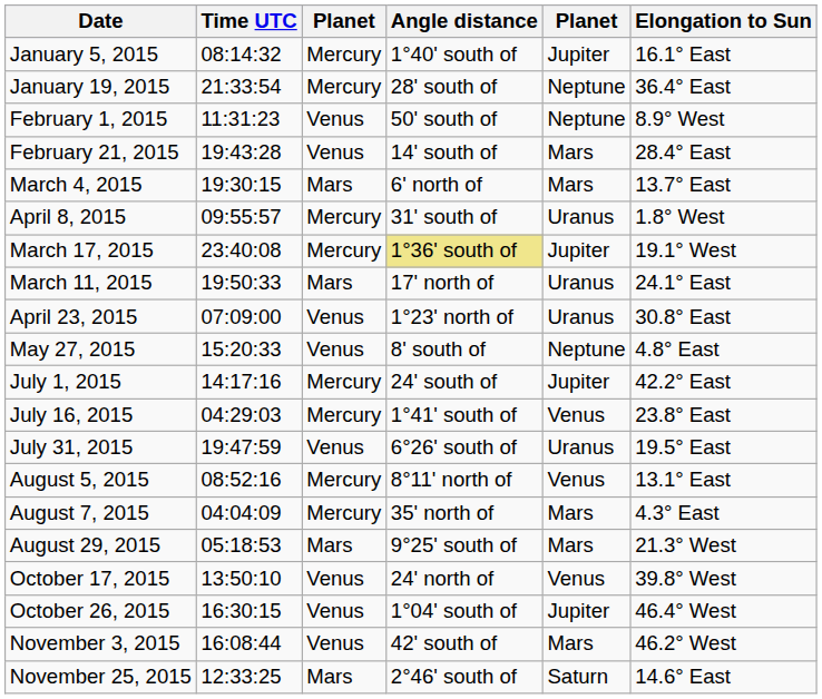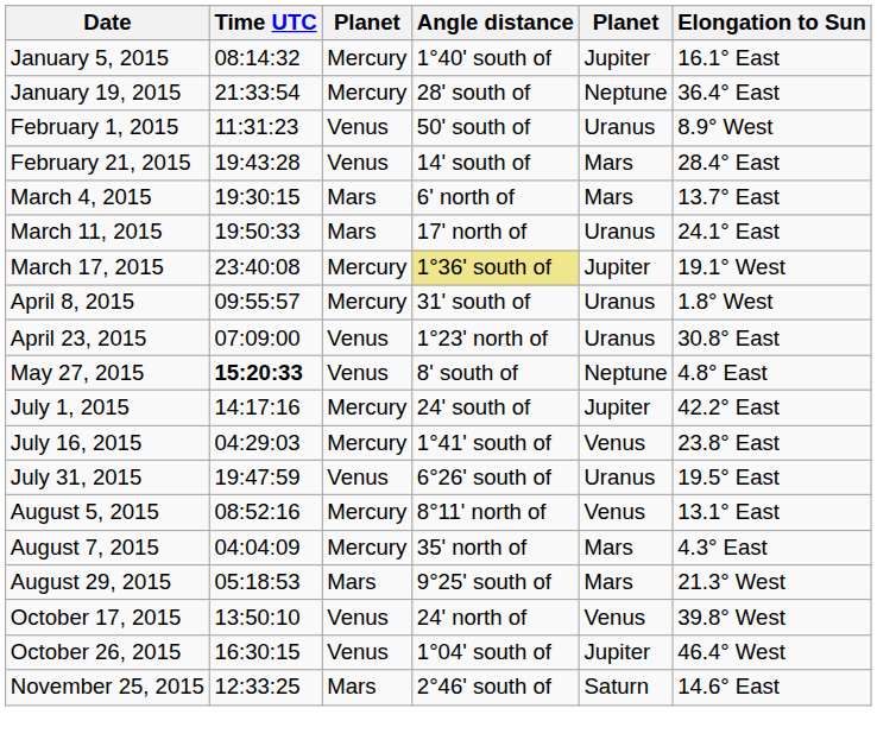 <table class="wikitable sortable">
 <tr bgcolor="#ddddff" align="center" valign="top">
 <th>Date</th>
 <th>Time <a href='#'>UTC</a></th>
 <th>Planet</th>
 <th>Angle distance</th>
 <th>Planet</th>
 <th>Elongation to Sun</th>
 </tr>
 <tr>
 <td>January 5, 2015</td>
 <td>08:14:32</td>
 <td>Mercury</td>
 <td>1°40' south of</td>
 <td>Jupiter</td>
 <td>16.1° East</td>
 </tr>
 <tr>
 <td>January 19, 2015</td>
 <td>21:33:54</td>
 <td>Mercury</td>
 <td>28' south of</td>
 <td>Neptune</td>
 <td>36.4° East</td>
 </tr>
 <tr>
 <td>February 1, 2015</td>
 <td>11:31:23</td>
 <td>Venus</td>
 <td>50' south of</td>
-<td>Neptune</td>
+<td>Uranus</td>
 <td>8.9° West</td>
 </tr>
 <tr>
 <td>February 21, 2015</td>
 <td>19:43:28</td>
 <td>Venus</td>
 <td>14' south of</td>
 <td>Mars</td>
 <td>28.4° East</td>
 </tr>
 <tr>
 <td>March 4, 2015</td>
 <td>19:30:15</td>
 <td>Mars</td>
 <td>6' north of</td>
 <td>Mars</td>
 <td>13.7° East</td>
 </tr>
 <tr>
-<td>April 8, 2015</td>
-<td>09:55:57</td>
-<td>Mercury</td>
-<td>31' south of</td>
+<td>March 11, 2015</td>
+<td>19:50:33</td>
+<td>Mars</td>
+<td>17' north of</td>
 <td>Uranus</td>
-<td>1.8° West</td>
+<td>24.1° East</td>
 </tr>
 <tr>
 <td>March 17, 2015</td>
 <td>23:40:08</td>
 <td>Mercury</td>
 <td style="background: khaki;">1°36' south of</td>
 <td>Jupiter</td>
 <td>19.1° West</td>
 </tr>
 <tr>
-<td>March 11, 2015</td>
-<td>19:50:33</td>
-<td>Mars</td>
-<td>17' north of</td>
+<td>April 8, 2015</td>
+<td>09:55:57</td>
+<td>Mercury</td>
+<td>31' south of</td>
 <td>Uranus</td>
-<td>24.1° East</td>
+<td>1.8° West</td>
 </tr>
 <tr>
 <td>April 23, 2015</td>
 <td>07:09:00</td>
 <td>Venus</td>
 <td>1°23' north of</td>
 <td>Uranus</td>
 <td>30.8° East</td>
 </tr>
 <tr>
 <td>May 27, 2015</td>
-<td>15:20:33</td>
+<td><strong>15:20:33</strong></td>
 <td>Venus</td>
 <td>8' south of</td>
 <td>Neptune</td>
 <td>4.8° East</td>
 </tr>
 <tr>
 <td>July 1, 2015</td>
 <td>14:17:16</td>
 <td>Mercury</td>
 <td>24' south of</td>
 <td>Jupiter</td>
 <td>42.2° East</td>
 </tr>
 <tr>
 <td>July 16, 2015</td>
 <td>04:29:03</td>
 <td>Mercury</td>
 <td>1°41' south of</td>
 <td>Venus</td>
 <td>23.8° East</td>
 </tr>
 <tr>
 <td>July 31, 2015</td>
 <td>19:47:59</td>
 <td>Venus</td>
 <td>6°26' south of</td>
 <td>Uranus</td>
 <td>19.5° East</td>
 </tr>
 <tr>
 <td>August 5, 2015</td>
 <td>08:52:16</td>
 <td>Mercury</td>
 <td>8°11' north of</td>
 <td>Venus</td>
 <td>13.1° East</td>
 </tr>
 <tr>
 <td>August 7, 2015</td>
 <td>04:04:09</td>
 <td>Mercury</td>
 <td>35' north of</td>
 <td>Mars</td>
 <td>4.3° East</td>
 </tr>
 <tr>
 <td>August 29, 2015</td>
 <td>05:18:53</td>
 <td>Mars</td>
 <td>9°25' south of</td>
 <td>Mars</td>
 <td>21.3° West</td>
 </tr>
 <tr>
 <td>October 17, 2015</td>
 <td>13:50:10</td>
 <td>Venus</td>
 <td>24' north of</td>
 <td>Venus</td>
 <td>39.8° West</td>
 </tr>
 <tr>
 <td>October 26, 2015</td>
 <td>16:30:15</td>
 <td>Venus</td>
 <td>1°04' south of</td>
 <td>Jupiter</td>
 <td>46.4° West</td>
 </tr>
 <tr>
-<td>November 3, 2015</td>
-<td>16:08:44</td>
-<td>Venus</td>
-<td>42' south of</td>
-<td>Mars</td>
-<td>46.2° West</td>
-</tr>
-<tr>
 <td>November 25, 2015</td>
 <td>12:33:25</td>
 <td>Mars</td>
 <td>2°46' south of</td>
 <td>Saturn</td>
 <td>14.6° East</td>
 </tr>
 </table>
